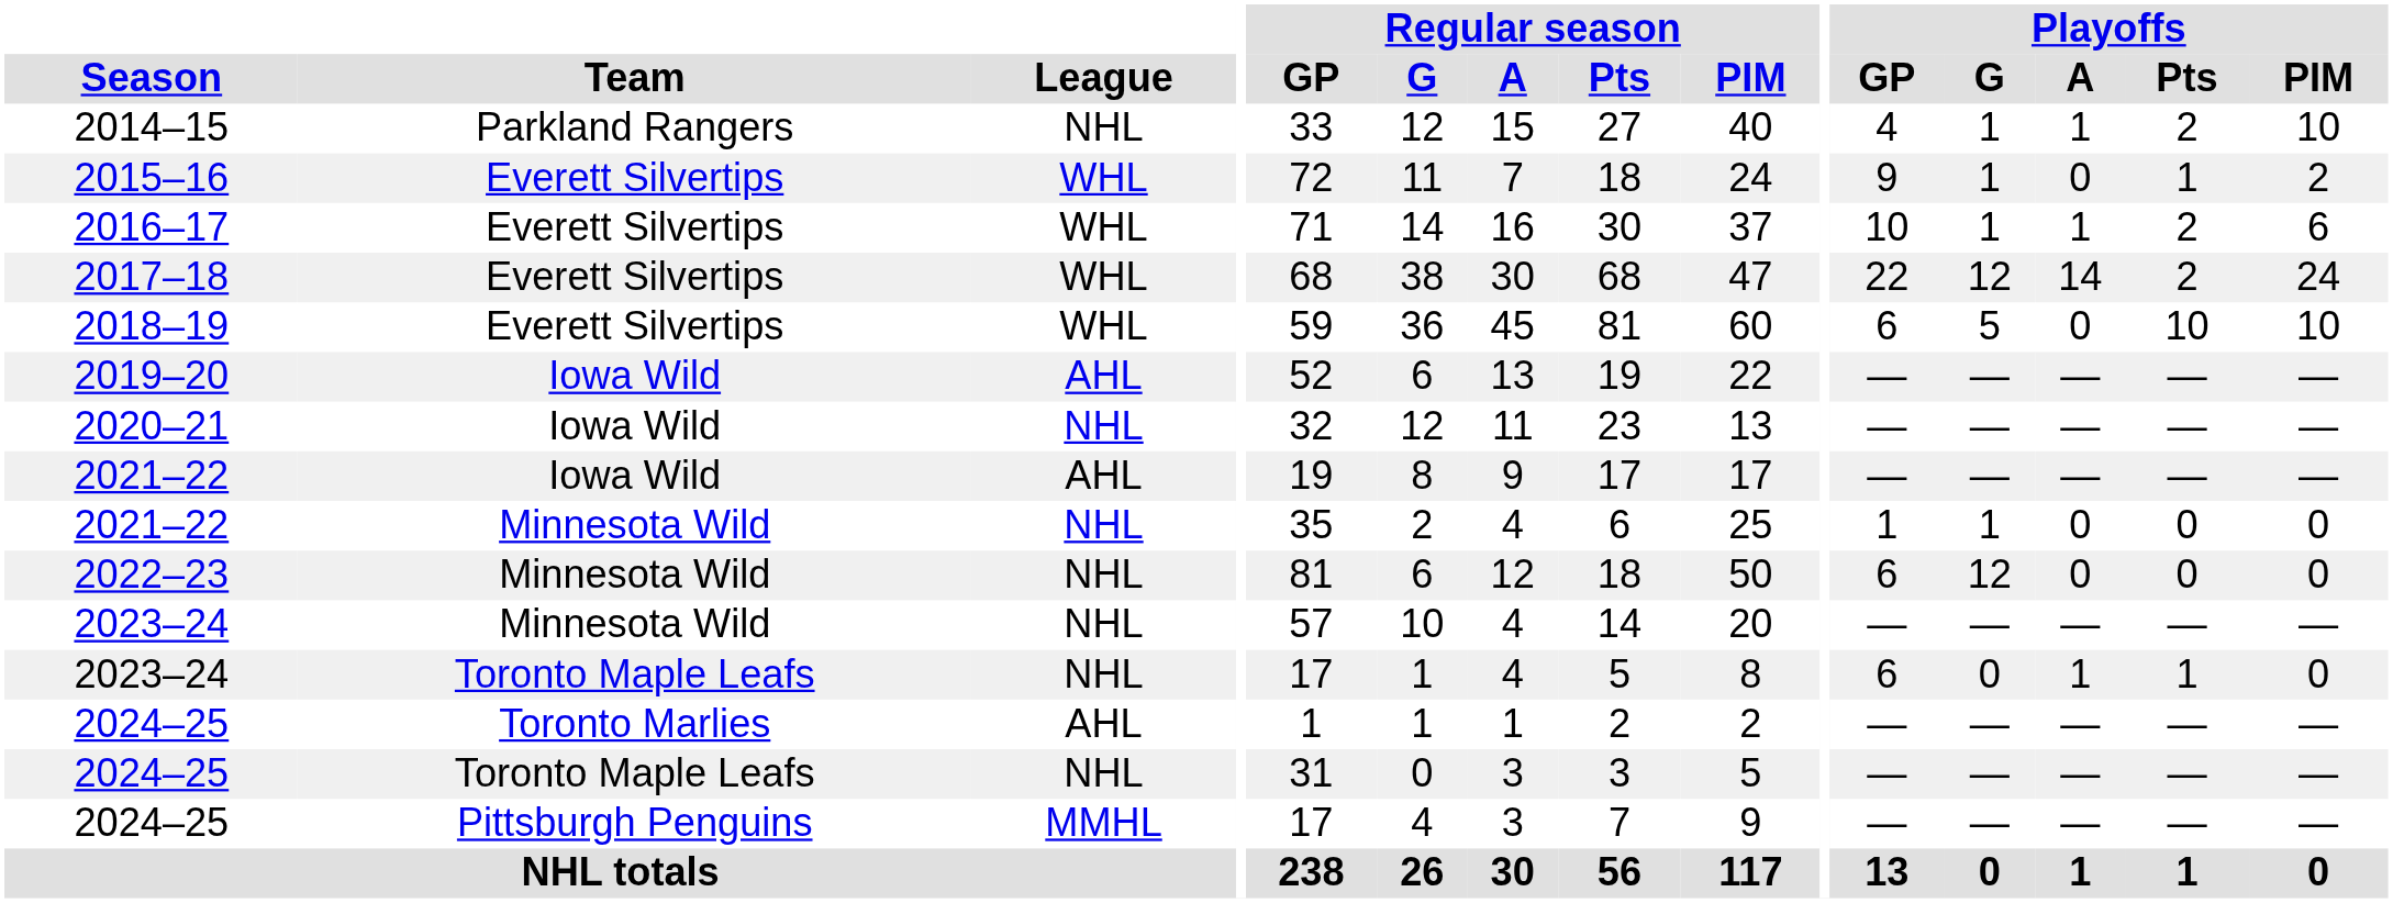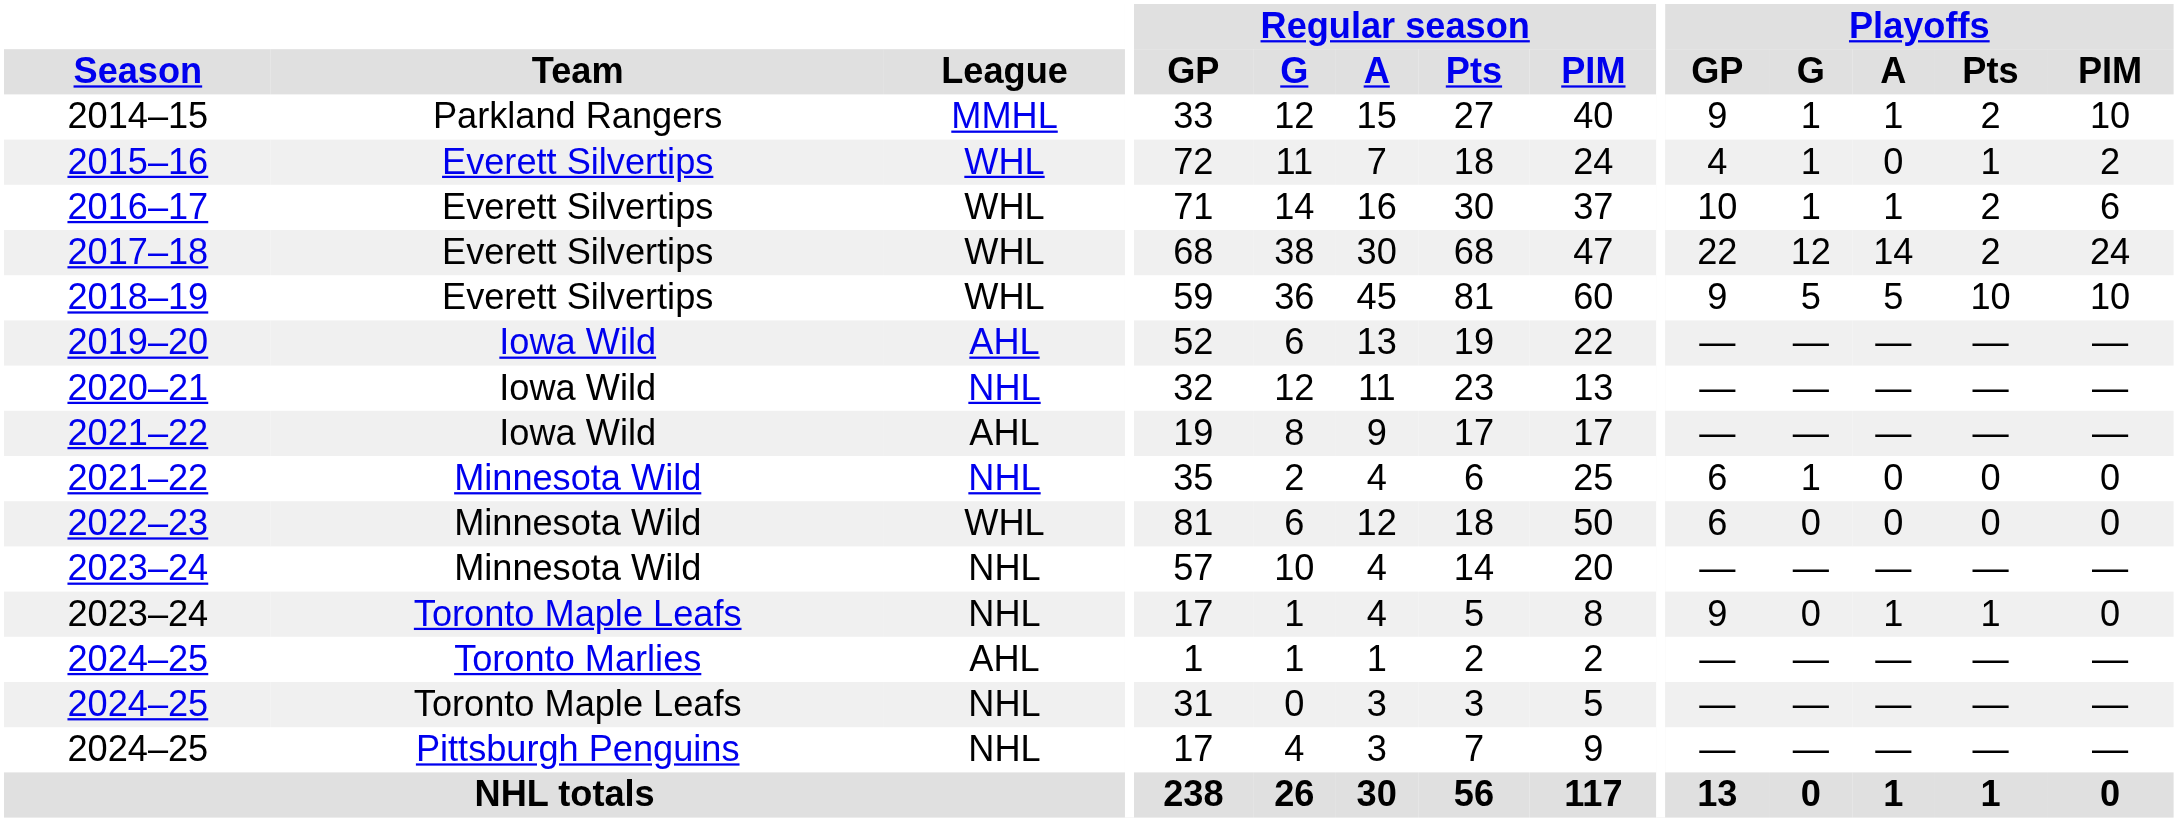 <table border="0" cellpadding="1" cellspacing="0" style="text-align:center; width:60em;">
 <tr bgcolor="#e0e0e0">
 <th colspan="3" bgcolor="#ffffff"></th>
 <th rowspan="100" bgcolor="#ffffff"></th>
 <th colspan="5"><a href='#'>Regular season</a></th>
 <th rowspan="100" bgcolor="#ffffff"></th>
 <th colspan="5"><a href='#'>Playoffs</a></th>
 </tr>
 <tr bgcolor="#e0e0e0">
 <th><a href='#'>Season</a></th>
 <th>Team</th>
 <th>League</th>
 <th>GP</th>
 <th><a href='#'>G</a></th>
 <th><a href='#'>A</a></th>
 <th><a href='#'>Pts</a></th>
 <th><a href='#'>PIM</a></th>
 <th>GP</th>
 <th>G</th>
 <th>A</th>
 <th>Pts</th>
 <th>PIM</th>
 </tr>
 <tr>
 <td>2014–15</td>
 <td>Parkland Rangers</td>
-<td>NHL</td>
+<td><a href='#'>MMHL</a></td>
 <td>33</td>
 <td>12</td>
 <td>15</td>
 <td>27</td>
 <td>40</td>
-<td>4</td>
+<td>9</td>
 <td>1</td>
 <td>1</td>
 <td>2</td>
 <td>10</td>
 </tr>
 <tr bgcolor="#f0f0f0">
 <td><a href='#'>2015–16</a></td>
 <td><a href='#'>Everett Silvertips</a></td>
 <td><a href='#'>WHL</a></td>
 <td>72</td>
 <td>11</td>
 <td>7</td>
 <td>18</td>
 <td>24</td>
-<td>9</td>
+<td>4</td>
 <td>1</td>
 <td>0</td>
 <td>1</td>
 <td>2</td>
 </tr>
 <tr>
 <td><a href='#'>2016–17</a></td>
 <td>Everett Silvertips</td>
 <td>WHL</td>
 <td>71</td>
 <td>14</td>
 <td>16</td>
 <td>30</td>
 <td>37</td>
 <td>10</td>
 <td>1</td>
 <td>1</td>
 <td>2</td>
 <td>6</td>
 </tr>
 <tr bgcolor="#f0f0f0">
 <td><a href='#'>2017–18</a></td>
 <td>Everett Silvertips</td>
 <td>WHL</td>
 <td>68</td>
 <td>38</td>
 <td>30</td>
 <td>68</td>
 <td>47</td>
 <td>22</td>
 <td>12</td>
 <td>14</td>
 <td>2</td>
 <td>24</td>
 </tr>
 <tr>
 <td><a href='#'>2018–19</a></td>
 <td>Everett Silvertips</td>
 <td>WHL</td>
 <td>59</td>
 <td>36</td>
 <td>45</td>
 <td>81</td>
 <td>60</td>
-<td>6</td>
+<td>9</td>
 <td>5</td>
-<td>0</td>
+<td>5</td>
 <td>10</td>
 <td>10</td>
 </tr>
 <tr bgcolor="#f0f0f0">
 <td><a href='#'>2019–20</a></td>
 <td><a href='#'>Iowa Wild</a></td>
 <td><a href='#'>AHL</a></td>
 <td>52</td>
 <td>6</td>
 <td>13</td>
 <td>19</td>
 <td>22</td>
 <td>—</td>
 <td>—</td>
 <td>—</td>
 <td>—</td>
 <td>—</td>
 </tr>
 <tr>
 <td><a href='#'>2020–21</a></td>
 <td>Iowa Wild</td>
 <td><a href='#'>NHL</a></td>
 <td>32</td>
 <td>12</td>
 <td>11</td>
 <td>23</td>
 <td>13</td>
 <td>—</td>
 <td>—</td>
 <td>—</td>
 <td>—</td>
 <td>—</td>
 </tr>
 <tr bgcolor="#f0f0f0">
 <td><a href='#'>2021–22</a></td>
 <td>Iowa Wild</td>
 <td>AHL</td>
 <td>19</td>
 <td>8</td>
 <td>9</td>
 <td>17</td>
 <td>17</td>
 <td>—</td>
 <td>—</td>
 <td>—</td>
 <td>—</td>
 <td>—</td>
 </tr>
 <tr>
 <td><a href='#'>2021–22</a></td>
 <td><a href='#'>Minnesota Wild</a></td>
 <td><a href='#'>NHL</a></td>
 <td>35</td>
 <td>2</td>
 <td>4</td>
 <td>6</td>
 <td>25</td>
-<td>1</td>
+<td>6</td>
 <td>1</td>
 <td>0</td>
 <td>0</td>
 <td>0</td>
 </tr>
 <tr bgcolor="#f0f0f0">
 <td><a href='#'>2022–23</a></td>
 <td>Minnesota Wild</td>
-<td>NHL</td>
+<td>WHL</td>
 <td>81</td>
 <td>6</td>
 <td>12</td>
 <td>18</td>
 <td>50</td>
 <td>6</td>
-<td>12</td>
+<td>0</td>
 <td>0</td>
 <td>0</td>
 <td>0</td>
 </tr>
 <tr>
 <td><a href='#'>2023–24</a></td>
 <td>Minnesota Wild</td>
 <td>NHL</td>
 <td>57</td>
 <td>10</td>
 <td>4</td>
 <td>14</td>
 <td>20</td>
 <td>—</td>
 <td>—</td>
 <td>—</td>
 <td>—</td>
 <td>—</td>
 </tr>
 <tr bgcolor="#f0f0f0">
 <td>2023–24</td>
 <td><a href='#'>Toronto Maple Leafs</a></td>
 <td>NHL</td>
 <td>17</td>
 <td>1</td>
 <td>4</td>
 <td>5</td>
 <td>8</td>
-<td>6</td>
+<td>9</td>
 <td>0</td>
 <td>1</td>
 <td>1</td>
 <td>0</td>
 </tr>
 <tr>
 <td><a href='#'>2024–25</a></td>
 <td><a href='#'>Toronto Marlies</a></td>
 <td>AHL</td>
 <td>1</td>
 <td>1</td>
 <td>1</td>
 <td>2</td>
 <td>2</td>
 <td>—</td>
 <td>—</td>
 <td>—</td>
 <td>—</td>
 <td>—</td>
 </tr>
 <tr bgcolor="#f0f0f0">
 <td><a href='#'>2024–25</a></td>
 <td>Toronto Maple Leafs</td>
 <td>NHL</td>
 <td>31</td>
 <td>0</td>
 <td>3</td>
 <td>3</td>
 <td>5</td>
 <td>—</td>
 <td>—</td>
 <td>—</td>
 <td>—</td>
 <td>—</td>
 </tr>
 <tr>
 <td>2024–25</td>
 <td><a href='#'>Pittsburgh Penguins</a></td>
-<td><a href='#'>MMHL</a></td>
+<td>NHL</td>
 <td>17</td>
 <td>4</td>
 <td>3</td>
 <td>7</td>
 <td>9</td>
 <td>—</td>
 <td>—</td>
 <td>—</td>
 <td>—</td>
 <td>—</td>
 </tr>
 <tr bgcolor="#e0e0e0">
 <th colspan="3">NHL totals</th>
 <th>238</th>
 <th>26</th>
 <th>30</th>
 <th>56</th>
 <th>117</th>
 <th>13</th>
 <th>0</th>
 <th>1</th>
 <th>1</th>
 <th>0</th>
 </tr>
 </table>
